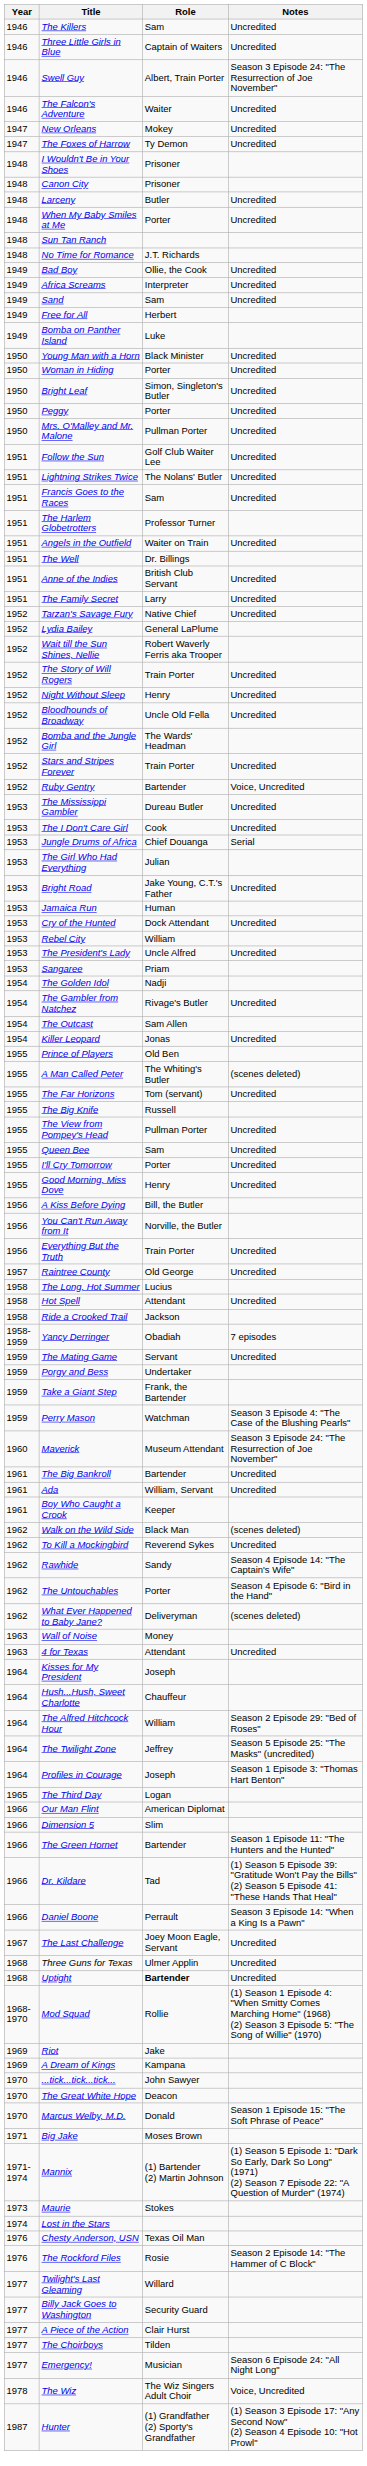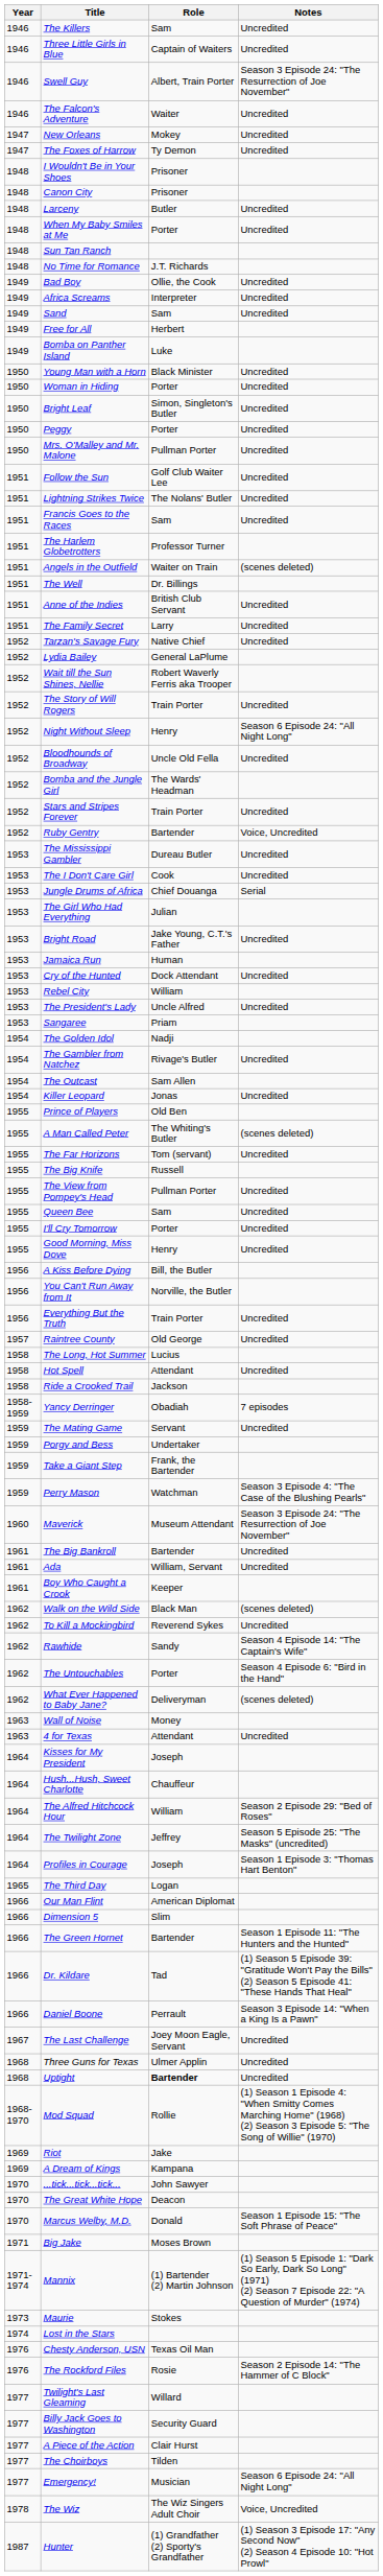 <table class="wikitable">
 <tr>
 <th>Year</th>
 <th>Title</th>
 <th>Role</th>
 <th>Notes</th>
 </tr>
 <tr>
 <td>1946</td>
 <td><em><a href='#'>The Killers</a></em></td>
 <td>Sam</td>
 <td>Uncredited</td>
 </tr>
 <tr>
 <td>1946</td>
 <td><em><a href='#'>Three Little Girls in Blue</a></em></td>
 <td>Captain of Waiters</td>
 <td>Uncredited</td>
 </tr>
 <tr>
 <td>1946</td>
 <td><em><a href='#'>Swell Guy</a></em></td>
 <td>Albert, Train Porter</td>
 <td>Season 3 Episode 24: "The Resurrection of Joe November"</td>
 </tr>
 <tr>
 <td>1946</td>
 <td><em><a href='#'>The Falcon's Adventure</a></em></td>
 <td>Waiter</td>
 <td>Uncredited</td>
 </tr>
 <tr>
 <td>1947</td>
 <td><em><a href='#'>New Orleans</a></em></td>
 <td>Mokey</td>
 <td>Uncredited</td>
 </tr>
 <tr>
 <td>1947</td>
 <td><em><a href='#'>The Foxes of Harrow</a></em></td>
 <td>Ty Demon</td>
 <td>Uncredited</td>
 </tr>
 <tr>
 <td>1948</td>
 <td><em><a href='#'>I Wouldn't Be in Your Shoes</a></em></td>
 <td>Prisoner</td>
 <td></td>
 </tr>
 <tr>
 <td>1948</td>
 <td><em><a href='#'>Canon City</a></em></td>
 <td>Prisoner</td>
 <td></td>
 </tr>
 <tr>
 <td>1948</td>
 <td><em><a href='#'>Larceny</a></em></td>
 <td>Butler</td>
 <td>Uncredited</td>
 </tr>
 <tr>
 <td>1948</td>
 <td><em><a href='#'>When My Baby Smiles at Me</a></em></td>
 <td>Porter</td>
 <td>Uncredited</td>
 </tr>
 <tr>
 <td>1948</td>
 <td><em><a href='#'>Sun Tan Ranch</a></em></td>
 <td></td>
 <td></td>
 </tr>
 <tr>
 <td>1948</td>
 <td><em><a href='#'>No Time for Romance</a></em></td>
 <td>J.T. Richards</td>
 <td></td>
 </tr>
 <tr>
 <td>1949</td>
 <td><em><a href='#'>Bad Boy</a></em></td>
 <td>Ollie, the Cook</td>
 <td>Uncredited</td>
 </tr>
 <tr>
 <td>1949</td>
 <td><em><a href='#'>Africa Screams</a></em></td>
 <td>Interpreter</td>
 <td>Uncredited</td>
 </tr>
 <tr>
 <td>1949</td>
 <td><em><a href='#'>Sand</a></em></td>
 <td>Sam</td>
 <td>Uncredited</td>
 </tr>
 <tr>
 <td>1949</td>
 <td><em><a href='#'>Free for All</a></em></td>
 <td>Herbert</td>
 <td></td>
 </tr>
 <tr>
 <td>1949</td>
 <td><em><a href='#'>Bomba on Panther Island</a></em></td>
 <td>Luke</td>
 <td></td>
 </tr>
 <tr>
 <td>1950</td>
 <td><em><a href='#'>Young Man with a Horn</a></em></td>
 <td>Black Minister</td>
 <td>Uncredited</td>
 </tr>
 <tr>
 <td>1950</td>
 <td><em><a href='#'>Woman in Hiding</a></em></td>
 <td>Porter</td>
 <td>Uncredited</td>
 </tr>
 <tr>
 <td>1950</td>
 <td><em><a href='#'>Bright Leaf</a></em></td>
 <td>Simon, Singleton's Butler</td>
 <td>Uncredited</td>
 </tr>
 <tr>
 <td>1950</td>
 <td><em><a href='#'>Peggy</a></em></td>
 <td>Porter</td>
 <td>Uncredited</td>
 </tr>
 <tr>
 <td>1950</td>
 <td><em><a href='#'>Mrs. O'Malley and Mr. Malone</a></em></td>
 <td>Pullman Porter</td>
 <td>Uncredited</td>
 </tr>
 <tr>
 <td>1951</td>
 <td><em><a href='#'>Follow the Sun</a></em></td>
 <td>Golf Club Waiter Lee</td>
 <td>Uncredited</td>
 </tr>
 <tr>
 <td>1951</td>
 <td><em><a href='#'>Lightning Strikes Twice</a></em></td>
 <td>The Nolans' Butler</td>
 <td>Uncredited</td>
 </tr>
 <tr>
 <td>1951</td>
 <td><em><a href='#'>Francis Goes to the Races</a></em></td>
 <td>Sam</td>
 <td>Uncredited</td>
 </tr>
 <tr>
 <td>1951</td>
 <td><em><a href='#'>The Harlem Globetrotters</a></em></td>
 <td>Professor Turner</td>
 <td></td>
 </tr>
 <tr>
 <td>1951</td>
 <td><em><a href='#'>Angels in the Outfield</a></em></td>
 <td>Waiter on Train</td>
-<td>Uncredited</td>
+<td>(scenes deleted)</td>
 </tr>
 <tr>
 <td>1951</td>
 <td><em><a href='#'>The Well</a></em></td>
 <td>Dr. Billings</td>
 <td></td>
 </tr>
 <tr>
 <td>1951</td>
 <td><em><a href='#'>Anne of the Indies</a></em></td>
 <td>British Club Servant</td>
 <td>Uncredited</td>
 </tr>
 <tr>
 <td>1951</td>
 <td><em><a href='#'>The Family Secret</a></em></td>
 <td>Larry</td>
 <td>Uncredited</td>
 </tr>
 <tr>
 <td>1952</td>
 <td><em><a href='#'>Tarzan's Savage Fury</a></em></td>
 <td>Native Chief</td>
 <td>Uncredited</td>
 </tr>
 <tr>
 <td>1952</td>
 <td><em><a href='#'>Lydia Bailey</a></em></td>
 <td>General LaPlume</td>
 <td></td>
 </tr>
 <tr>
 <td>1952</td>
 <td><em><a href='#'>Wait till the Sun Shines, Nellie</a></em></td>
 <td>Robert Waverly Ferris aka Trooper</td>
 <td></td>
 </tr>
 <tr>
 <td>1952</td>
 <td><em><a href='#'>The Story of Will Rogers</a></em></td>
 <td>Train Porter</td>
 <td>Uncredited</td>
 </tr>
 <tr>
 <td>1952</td>
 <td><em><a href='#'>Night Without Sleep</a></em></td>
 <td>Henry</td>
-<td>Uncredited</td>
+<td>Season 6 Episode 24: "All Night Long"</td>
 </tr>
 <tr>
 <td>1952</td>
 <td><em><a href='#'>Bloodhounds of Broadway</a></em></td>
 <td>Uncle Old Fella</td>
 <td>Uncredited</td>
 </tr>
 <tr>
 <td>1952</td>
 <td><em><a href='#'>Bomba and the Jungle Girl</a></em></td>
 <td>The Wards' Headman</td>
 <td></td>
 </tr>
 <tr>
 <td>1952</td>
 <td><em><a href='#'>Stars and Stripes Forever</a></em></td>
 <td>Train Porter</td>
 <td>Uncredited</td>
 </tr>
 <tr>
 <td>1952</td>
 <td><em><a href='#'>Ruby Gentry</a></em></td>
 <td>Bartender</td>
 <td>Voice, Uncredited</td>
 </tr>
 <tr>
 <td>1953</td>
 <td><em><a href='#'>The Mississippi Gambler</a></em></td>
 <td>Dureau Butler</td>
 <td>Uncredited</td>
 </tr>
 <tr>
 <td>1953</td>
 <td><em><a href='#'>The I Don't Care Girl</a></em></td>
 <td>Cook</td>
 <td>Uncredited</td>
 </tr>
 <tr>
 <td>1953</td>
 <td><em><a href='#'>Jungle Drums of Africa</a></em></td>
 <td>Chief Douanga</td>
 <td>Serial</td>
 </tr>
 <tr>
 <td>1953</td>
 <td><em><a href='#'>The Girl Who Had Everything</a></em></td>
 <td>Julian</td>
 <td></td>
 </tr>
 <tr>
 <td>1953</td>
 <td><em><a href='#'>Bright Road</a></em></td>
 <td>Jake Young, C.T.'s Father</td>
 <td>Uncredited</td>
 </tr>
 <tr>
 <td>1953</td>
 <td><em><a href='#'>Jamaica Run</a></em></td>
 <td>Human</td>
 <td></td>
 </tr>
 <tr>
 <td>1953</td>
 <td><em><a href='#'>Cry of the Hunted</a></em></td>
 <td>Dock Attendant</td>
 <td>Uncredited</td>
 </tr>
 <tr>
 <td>1953</td>
 <td><em><a href='#'>Rebel City</a></em></td>
 <td>William</td>
 <td></td>
 </tr>
 <tr>
 <td>1953</td>
 <td><em><a href='#'>The President's Lady</a></em></td>
 <td>Uncle Alfred</td>
 <td>Uncredited</td>
 </tr>
 <tr>
 <td>1953</td>
 <td><em><a href='#'>Sangaree</a></em></td>
 <td>Priam</td>
 <td></td>
 </tr>
 <tr>
 <td>1954</td>
 <td><em><a href='#'>The Golden Idol</a></em></td>
 <td>Nadji</td>
 <td></td>
 </tr>
 <tr>
 <td>1954</td>
 <td><em><a href='#'>The Gambler from Natchez</a></em></td>
 <td>Rivage's Butler</td>
 <td>Uncredited</td>
 </tr>
 <tr>
 <td>1954</td>
 <td><em><a href='#'>The Outcast</a></em></td>
 <td>Sam Allen</td>
 <td></td>
 </tr>
 <tr>
 <td>1954</td>
 <td><em><a href='#'>Killer Leopard</a></em></td>
 <td>Jonas</td>
 <td>Uncredited</td>
 </tr>
 <tr>
 <td>1955</td>
 <td><em><a href='#'>Prince of Players</a></em></td>
 <td>Old Ben</td>
 <td></td>
 </tr>
 <tr>
 <td>1955</td>
 <td><em><a href='#'>A Man Called Peter</a></em></td>
 <td>The Whiting's Butler</td>
 <td>(scenes deleted)</td>
 </tr>
 <tr>
 <td>1955</td>
 <td><em><a href='#'>The Far Horizons</a></em></td>
 <td>Tom (servant)</td>
 <td>Uncredited</td>
 </tr>
 <tr>
 <td>1955</td>
 <td><em><a href='#'>The Big Knife</a></em></td>
 <td>Russell</td>
 <td></td>
 </tr>
 <tr>
 <td>1955</td>
 <td><em><a href='#'>The View from Pompey's Head</a></em></td>
 <td>Pullman Porter</td>
 <td>Uncredited</td>
 </tr>
 <tr>
 <td>1955</td>
 <td><em><a href='#'>Queen Bee</a></em></td>
 <td>Sam</td>
 <td>Uncredited</td>
 </tr>
 <tr>
 <td>1955</td>
 <td><em><a href='#'>I'll Cry Tomorrow</a></em></td>
 <td>Porter</td>
 <td>Uncredited</td>
 </tr>
 <tr>
 <td>1955</td>
 <td><em><a href='#'>Good Morning, Miss Dove</a></em></td>
 <td>Henry</td>
 <td>Uncredited</td>
 </tr>
 <tr>
 <td>1956</td>
 <td><em><a href='#'>A Kiss Before Dying</a></em></td>
 <td>Bill, the Butler</td>
 <td></td>
 </tr>
 <tr>
 <td>1956</td>
 <td><em><a href='#'>You Can't Run Away from It</a></em></td>
 <td>Norville, the Butler</td>
 <td></td>
 </tr>
 <tr>
 <td>1956</td>
 <td><em><a href='#'>Everything But the Truth</a></em></td>
 <td>Train Porter</td>
 <td>Uncredited</td>
 </tr>
 <tr>
 <td>1957</td>
 <td><em><a href='#'>Raintree County</a></em></td>
 <td>Old George</td>
 <td>Uncredited</td>
 </tr>
 <tr>
 <td>1958</td>
 <td><em><a href='#'>The Long, Hot Summer</a></em></td>
 <td>Lucius</td>
 <td></td>
 </tr>
 <tr>
 <td>1958</td>
 <td><em><a href='#'>Hot Spell</a></em></td>
 <td>Attendant</td>
 <td>Uncredited</td>
 </tr>
 <tr>
 <td>1958</td>
 <td><em><a href='#'>Ride a Crooked Trail</a></em></td>
 <td>Jackson</td>
 <td></td>
 </tr>
 <tr>
 <td>1958-1959</td>
 <td><em><a href='#'>Yancy Derringer</a></em></td>
 <td>Obadiah</td>
 <td>7 episodes</td>
 </tr>
 <tr>
 <td>1959</td>
 <td><em><a href='#'>The Mating Game</a></em></td>
 <td>Servant</td>
 <td>Uncredited</td>
 </tr>
 <tr>
 <td>1959</td>
 <td><em><a href='#'>Porgy and Bess</a></em></td>
 <td>Undertaker</td>
 <td></td>
 </tr>
 <tr>
 <td>1959</td>
 <td><em><a href='#'>Take a Giant Step</a></em></td>
 <td>Frank, the Bartender</td>
 <td></td>
 </tr>
 <tr>
 <td>1959</td>
 <td><em><a href='#'>Perry Mason</a></em></td>
 <td>Watchman</td>
 <td>Season 3 Episode 4: "The Case of the Blushing Pearls"</td>
 </tr>
 <tr>
 <td>1960</td>
 <td><em><a href='#'>Maverick</a></em></td>
 <td>Museum Attendant</td>
 <td>Season 3 Episode 24: "The Resurrection of Joe November"</td>
 </tr>
 <tr>
 <td>1961</td>
 <td><em><a href='#'>The Big Bankroll</a></em></td>
 <td>Bartender</td>
 <td>Uncredited</td>
 </tr>
 <tr>
 <td>1961</td>
 <td><em><a href='#'>Ada</a></em></td>
 <td>William, Servant</td>
 <td>Uncredited</td>
 </tr>
 <tr>
 <td>1961</td>
 <td><em><a href='#'>Boy Who Caught a Crook</a></em></td>
 <td>Keeper</td>
 <td></td>
 </tr>
 <tr>
 <td>1962</td>
 <td><em><a href='#'>Walk on the Wild Side</a></em></td>
 <td>Black Man</td>
 <td>(scenes deleted)</td>
 </tr>
 <tr>
 <td>1962</td>
 <td><em><a href='#'>To Kill a Mockingbird</a></em></td>
 <td>Reverend Sykes</td>
 <td>Uncredited</td>
 </tr>
 <tr>
 <td>1962</td>
 <td><em><a href='#'>Rawhide</a></em></td>
 <td>Sandy</td>
 <td>Season 4 Episode 14: "The Captain's Wife"</td>
 </tr>
 <tr>
 <td>1962</td>
 <td><em><a href='#'>The Untouchables</a></em></td>
 <td>Porter</td>
 <td>Season 4 Episode 6: "Bird in the Hand"</td>
 </tr>
 <tr>
 <td>1962</td>
 <td><em><a href='#'>What Ever Happened to Baby Jane?</a></em></td>
 <td>Deliveryman</td>
 <td>(scenes deleted)</td>
 </tr>
 <tr>
 <td>1963</td>
 <td><em><a href='#'>Wall of Noise</a></em></td>
 <td>Money</td>
 <td></td>
 </tr>
 <tr>
 <td>1963</td>
 <td><em><a href='#'>4 for Texas</a></em></td>
 <td>Attendant</td>
 <td>Uncredited</td>
 </tr>
 <tr>
 <td>1964</td>
 <td><em><a href='#'>Kisses for My President</a></em></td>
 <td>Joseph</td>
 <td></td>
 </tr>
 <tr>
 <td>1964</td>
 <td><em><a href='#'>Hush...Hush, Sweet Charlotte</a></em></td>
 <td>Chauffeur</td>
 <td></td>
 </tr>
 <tr>
 <td>1964</td>
 <td><em><a href='#'>The Alfred Hitchcock Hour</a></em></td>
 <td>William</td>
 <td>Season 2 Episode 29: "Bed of Roses"</td>
 </tr>
 <tr>
 <td>1964</td>
 <td><em><a href='#'>The Twilight Zone</a></em></td>
 <td>Jeffrey</td>
 <td>Season 5 Episode 25: "The Masks" (uncredited)</td>
 </tr>
 <tr>
 <td>1964</td>
 <td><em><a href='#'>Profiles in Courage</a></em></td>
 <td>Joseph</td>
 <td>Season 1 Episode 3: "Thomas Hart Benton"</td>
 </tr>
 <tr>
 <td>1965</td>
 <td><em><a href='#'>The Third Day</a></em></td>
 <td>Logan</td>
 <td></td>
 </tr>
 <tr>
 <td>1966</td>
 <td><em><a href='#'>Our Man Flint</a></em></td>
 <td>American Diplomat</td>
 <td></td>
 </tr>
 <tr>
 <td>1966</td>
 <td><em><a href='#'>Dimension 5</a></em></td>
 <td>Slim</td>
 <td></td>
 </tr>
 <tr>
 <td>1966</td>
 <td><em><a href='#'>The Green Hornet</a></em></td>
 <td>Bartender</td>
 <td>Season 1 Episode 11: "The Hunters and the Hunted"</td>
 </tr>
 <tr>
 <td>1966</td>
 <td><em><a href='#'>Dr. Kildare</a></em></td>
 <td>Tad</td>
 <td>(1) Season 5 Episode 39: "Gratitude Won't Pay the Bills"<br>(2) Season 5 Episode 41: "These Hands That Heal"</td>
 </tr>
 <tr>
 <td>1966</td>
 <td><em><a href='#'>Daniel Boone</a></em></td>
 <td>Perrault</td>
 <td>Season 3 Episode 14: "When a King Is a Pawn"</td>
 </tr>
 <tr>
 <td>1967</td>
 <td><em><a href='#'>The Last Challenge</a></em></td>
 <td>Joey Moon Eagle, Servant</td>
 <td>Uncredited</td>
 </tr>
 <tr>
 <td>1968</td>
 <td><em>Three Guns for Texas</em></td>
 <td>Ulmer Applin</td>
 <td>Uncredited</td>
 </tr>
 <tr>
 <td>1968</td>
 <td><em><a href='#'>Uptight</a></em></td>
 <td><strong>Bartender</strong></td>
 <td>Uncredited</td>
 </tr>
 <tr>
 <td>1968-1970</td>
 <td><em><a href='#'>Mod Squad</a></em></td>
 <td>Rollie</td>
 <td>(1) Season 1 Episode 4: "When Smitty Comes Marching Home" (1968)<br>(2) Season 3 Episode 5: "The Song of Willie" (1970)</td>
 </tr>
 <tr>
 <td>1969</td>
 <td><em><a href='#'>Riot</a></em></td>
 <td>Jake</td>
 <td></td>
 </tr>
 <tr>
 <td>1969</td>
 <td><em><a href='#'>A Dream of Kings</a></em></td>
 <td>Kampana</td>
 <td></td>
 </tr>
 <tr>
 <td>1970</td>
 <td><em><a href='#'>...tick...tick...tick...</a></em></td>
 <td>John Sawyer</td>
 <td></td>
 </tr>
 <tr>
 <td>1970</td>
 <td><em><a href='#'>The Great White Hope</a></em></td>
 <td>Deacon</td>
 <td></td>
 </tr>
 <tr>
 <td>1970</td>
 <td><em><a href='#'>Marcus Welby, M.D.</a></em></td>
 <td>Donald</td>
 <td>Season 1 Episode 15: "The Soft Phrase of Peace"</td>
 </tr>
 <tr>
 <td>1971</td>
 <td><em><a href='#'>Big Jake</a></em></td>
 <td>Moses Brown</td>
 <td></td>
 </tr>
 <tr>
 <td>1971-1974</td>
 <td><em><a href='#'>Mannix</a></em></td>
 <td>(1) Bartender<br>(2) Martin Johnson</td>
 <td>(1) Season 5 Episode 1: "Dark So Early, Dark So Long" (1971)<br>(2) Season 7 Episode 22: "A Question of Murder" (1974)</td>
 </tr>
 <tr>
 <td>1973</td>
 <td><em><a href='#'>Maurie</a></em></td>
 <td>Stokes</td>
 <td></td>
 </tr>
 <tr>
 <td>1974</td>
 <td><em><a href='#'>Lost in the Stars</a></em></td>
 <td></td>
 <td></td>
 </tr>
 <tr>
 <td>1976</td>
 <td><em><a href='#'>Chesty Anderson, USN</a></em></td>
 <td>Texas Oil Man</td>
 <td></td>
 </tr>
 <tr>
 <td>1976</td>
 <td><em><a href='#'>The Rockford Files</a></em></td>
 <td>Rosie</td>
 <td>Season 2 Episode 14: "The Hammer of C Block"</td>
 </tr>
 <tr>
 <td>1977</td>
 <td><em><a href='#'>Twilight's Last Gleaming</a></em></td>
 <td>Willard</td>
 <td></td>
 </tr>
 <tr>
 <td>1977</td>
 <td><em><a href='#'>Billy Jack Goes to Washington</a></em></td>
 <td>Security Guard</td>
 <td></td>
 </tr>
 <tr>
 <td>1977</td>
 <td><em><a href='#'>A Piece of the Action</a></em></td>
 <td>Clair Hurst</td>
 <td></td>
 </tr>
 <tr>
 <td>1977</td>
 <td><em><a href='#'>The Choirboys</a></em></td>
 <td>Tilden</td>
 <td></td>
 </tr>
 <tr>
 <td>1977</td>
 <td><em><a href='#'>Emergency!</a></em></td>
 <td>Musician</td>
 <td>Season 6 Episode 24: "All Night Long"</td>
 </tr>
 <tr>
 <td>1978</td>
 <td><em><a href='#'>The Wiz</a></em></td>
 <td>The Wiz Singers Adult Choir</td>
 <td>Voice, Uncredited</td>
 </tr>
 <tr>
 <td>1987</td>
 <td><em><a href='#'>Hunter</a></em></td>
 <td>(1) Grandfather<br>(2) Sporty's Grandfather</td>
 <td>(1) Season 3 Episode 17: "Any Second Now"<br>(2) Season 4 Episode 10: "Hot Prowl"</td>
 </tr>
 </table>
